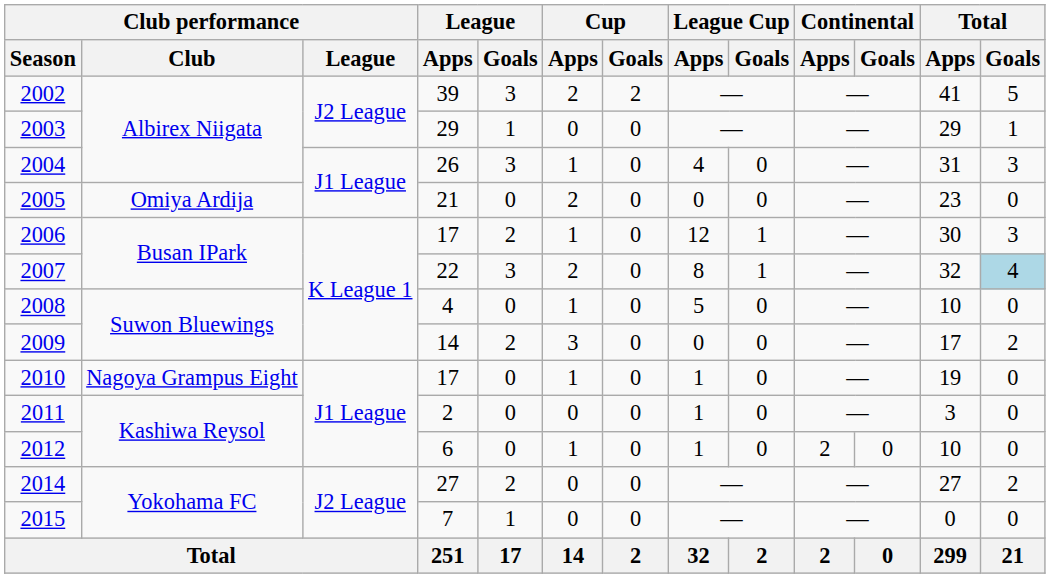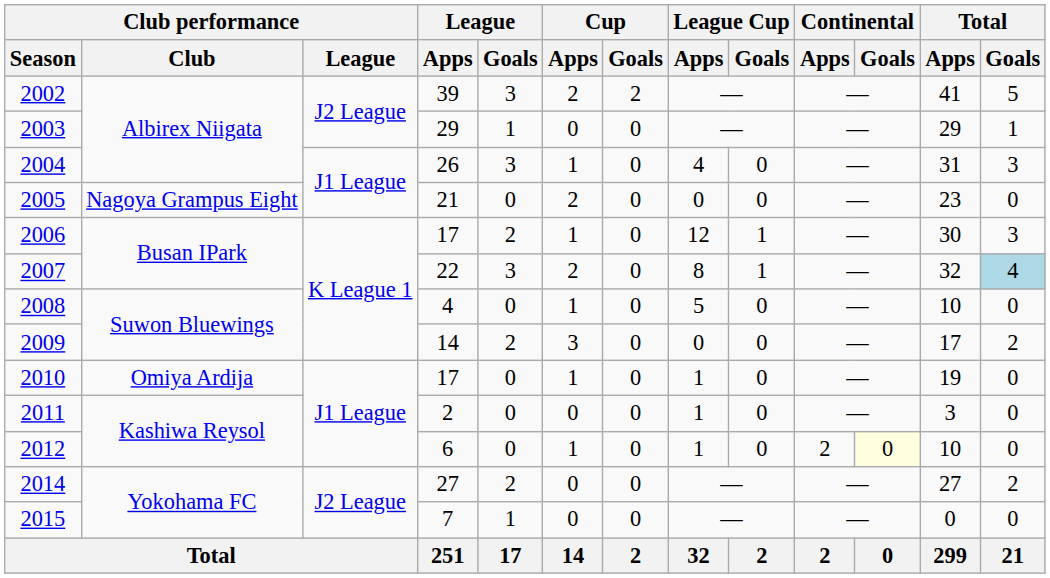 <table class="wikitable" style="text-align:center;">
 <tr>
 <th colspan=3>Club performance</th>
 <th colspan=2>League</th>
 <th colspan=2>Cup</th>
 <th colspan=2>League Cup</th>
 <th colspan=2>Continental</th>
 <th colspan=2>Total</th>
 </tr>
 <tr>
 <th>Season</th>
 <th>Club</th>
 <th>League</th>
 <th>Apps</th>
 <th>Goals</th>
 <th>Apps</th>
 <th>Goals</th>
 <th>Apps</th>
 <th>Goals</th>
 <th>Apps</th>
 <th>Goals</th>
 <th>Apps</th>
 <th>Goals</th>
 </tr>
 <tr>
 <td><a href='#'>2002</a></td>
 <td rowspan="3"><a href='#'>Albirex Niigata</a></td>
 <td rowspan="2"><a href='#'>J2 League</a></td>
 <td>39</td>
 <td>3</td>
 <td>2</td>
 <td>2</td>
 <td colspan="2">—</td>
 <td colspan="2">—</td>
 <td>41</td>
 <td>5</td>
 </tr>
 <tr>
 <td><a href='#'>2003</a></td>
 <td>29</td>
 <td>1</td>
 <td>0</td>
 <td>0</td>
 <td colspan="2">—</td>
 <td colspan="2">—</td>
 <td>29</td>
 <td>1</td>
 </tr>
 <tr>
 <td><a href='#'>2004</a></td>
 <td rowspan="2"><a href='#'>J1 League</a></td>
 <td>26</td>
 <td>3</td>
 <td>1</td>
 <td>0</td>
 <td>4</td>
 <td>0</td>
 <td colspan="2">—</td>
 <td>31</td>
 <td>3</td>
 </tr>
 <tr>
 <td><a href='#'>2005</a></td>
-<td><a href='#'>Omiya Ardija</a></td>
+<td><a href='#'>Nagoya Grampus Eight</a></td>
 <td>21</td>
 <td>0</td>
 <td>2</td>
 <td>0</td>
 <td>0</td>
 <td>0</td>
 <td colspan="2">—</td>
 <td>23</td>
 <td>0</td>
 </tr>
 <tr>
 <td><a href='#'>2006</a></td>
 <td rowspan="2"><a href='#'>Busan IPark</a></td>
 <td rowspan="4"><a href='#'>K League 1</a></td>
 <td>17</td>
 <td>2</td>
 <td>1</td>
 <td>0</td>
 <td>12</td>
 <td>1</td>
 <td colspan="2">—</td>
 <td>30</td>
 <td>3</td>
 </tr>
 <tr>
 <td><a href='#'>2007</a></td>
 <td>22</td>
 <td>3</td>
 <td>2</td>
 <td>0</td>
 <td>8</td>
 <td>1</td>
 <td colspan="2">—</td>
 <td>32</td>
 <td style="background: lightblue;">4</td>
 </tr>
 <tr>
 <td><a href='#'>2008</a></td>
 <td rowspan="2"><a href='#'>Suwon Bluewings</a></td>
 <td>4</td>
 <td>0</td>
 <td>1</td>
 <td>0</td>
 <td>5</td>
 <td>0</td>
 <td colspan="2">—</td>
 <td>10</td>
 <td>0</td>
 </tr>
 <tr>
 <td><a href='#'>2009</a></td>
 <td>14</td>
 <td>2</td>
 <td>3</td>
 <td>0</td>
 <td>0</td>
 <td>0</td>
 <td colspan="2">—</td>
 <td>17</td>
 <td>2</td>
 </tr>
 <tr>
 <td><a href='#'>2010</a></td>
-<td><a href='#'>Nagoya Grampus Eight</a></td>
+<td><a href='#'>Omiya Ardija</a></td>
 <td rowspan="3"><a href='#'>J1 League</a></td>
 <td>17</td>
 <td>0</td>
 <td>1</td>
 <td>0</td>
 <td>1</td>
 <td>0</td>
 <td colspan="2">—</td>
 <td>19</td>
 <td>0</td>
 </tr>
 <tr>
 <td><a href='#'>2011</a></td>
 <td rowspan="2"><a href='#'>Kashiwa Reysol</a></td>
 <td>2</td>
 <td>0</td>
 <td>0</td>
 <td>0</td>
 <td>1</td>
 <td>0</td>
 <td colspan="2">—</td>
 <td>3</td>
 <td>0</td>
 </tr>
 <tr>
 <td><a href='#'>2012</a></td>
 <td>6</td>
 <td>0</td>
 <td>1</td>
 <td>0</td>
 <td>1</td>
 <td>0</td>
 <td>2</td>
-<td>0</td>
+<td style="background: lightyellow;">0</td>
 <td>10</td>
 <td>0</td>
 </tr>
 <tr>
 <td><a href='#'>2014</a></td>
 <td rowspan="2"><a href='#'>Yokohama FC</a></td>
 <td rowspan="2"><a href='#'>J2 League</a></td>
 <td>27</td>
 <td>2</td>
 <td>0</td>
 <td>0</td>
 <td colspan="2">—</td>
 <td colspan="2">—</td>
 <td>27</td>
 <td>2</td>
 </tr>
 <tr>
 <td><a href='#'>2015</a></td>
 <td>7</td>
 <td>1</td>
 <td>0</td>
 <td>0</td>
 <td colspan="2">—</td>
 <td colspan="2">—</td>
 <td>0</td>
 <td>0</td>
 </tr>
 <tr>
 <th colspan=3>Total</th>
 <th>251</th>
 <th>17</th>
 <th>14</th>
 <th>2</th>
 <th>32</th>
 <th>2</th>
 <th>2</th>
 <th>0</th>
 <th>299</th>
 <th>21</th>
 </tr>
 </table>
